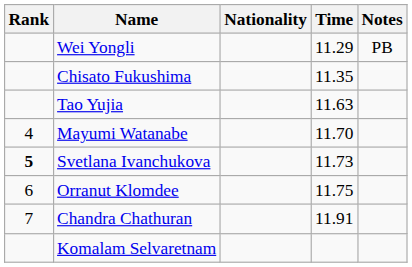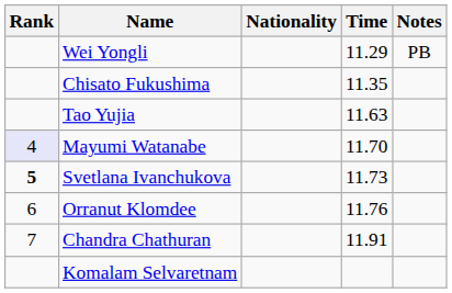 <table class="wikitable sortable" style="text-align:center;font-size:95%">
 <tr>
 <th>Rank</th>
 <th>Name</th>
 <th>Nationality</th>
 <th>Time</th>
 <th>Notes</th>
 </tr>
 <tr>
 <td></td>
 <td align=left><a href='#'>Wei Yongli</a></td>
 <td align=left></td>
 <td>11.29</td>
 <td>PB</td>
 </tr>
 <tr>
 <td></td>
 <td align=left><a href='#'>Chisato Fukushima</a></td>
 <td align=left></td>
 <td>11.35</td>
 <td></td>
 </tr>
 <tr>
 <td></td>
 <td align=left><a href='#'>Tao Yujia</a></td>
 <td align=left></td>
 <td>11.63</td>
 <td></td>
 </tr>
 <tr>
-<td>4</td>
+<td style="background: lavender;">4</td>
 <td align=left><a href='#'>Mayumi Watanabe</a></td>
 <td align=left></td>
 <td>11.70</td>
 <td></td>
 </tr>
 <tr>
 <td><strong>5</strong></td>
 <td align=left><a href='#'>Svetlana Ivanchukova</a></td>
 <td align=left></td>
 <td>11.73</td>
 <td></td>
 </tr>
 <tr>
 <td>6</td>
 <td align=left><a href='#'>Orranut Klomdee</a></td>
 <td align=left></td>
-<td>11.75</td>
+<td>11.76</td>
 <td></td>
 </tr>
 <tr>
 <td>7</td>
 <td align=left><a href='#'>Chandra Chathuran</a></td>
 <td align=left></td>
 <td>11.91</td>
 <td></td>
 </tr>
 <tr>
 <td></td>
 <td align=left><a href='#'>Komalam Selvaretnam</a></td>
 <td align=left></td>
 <td></td>
 <td></td>
 </tr>
 </table>
